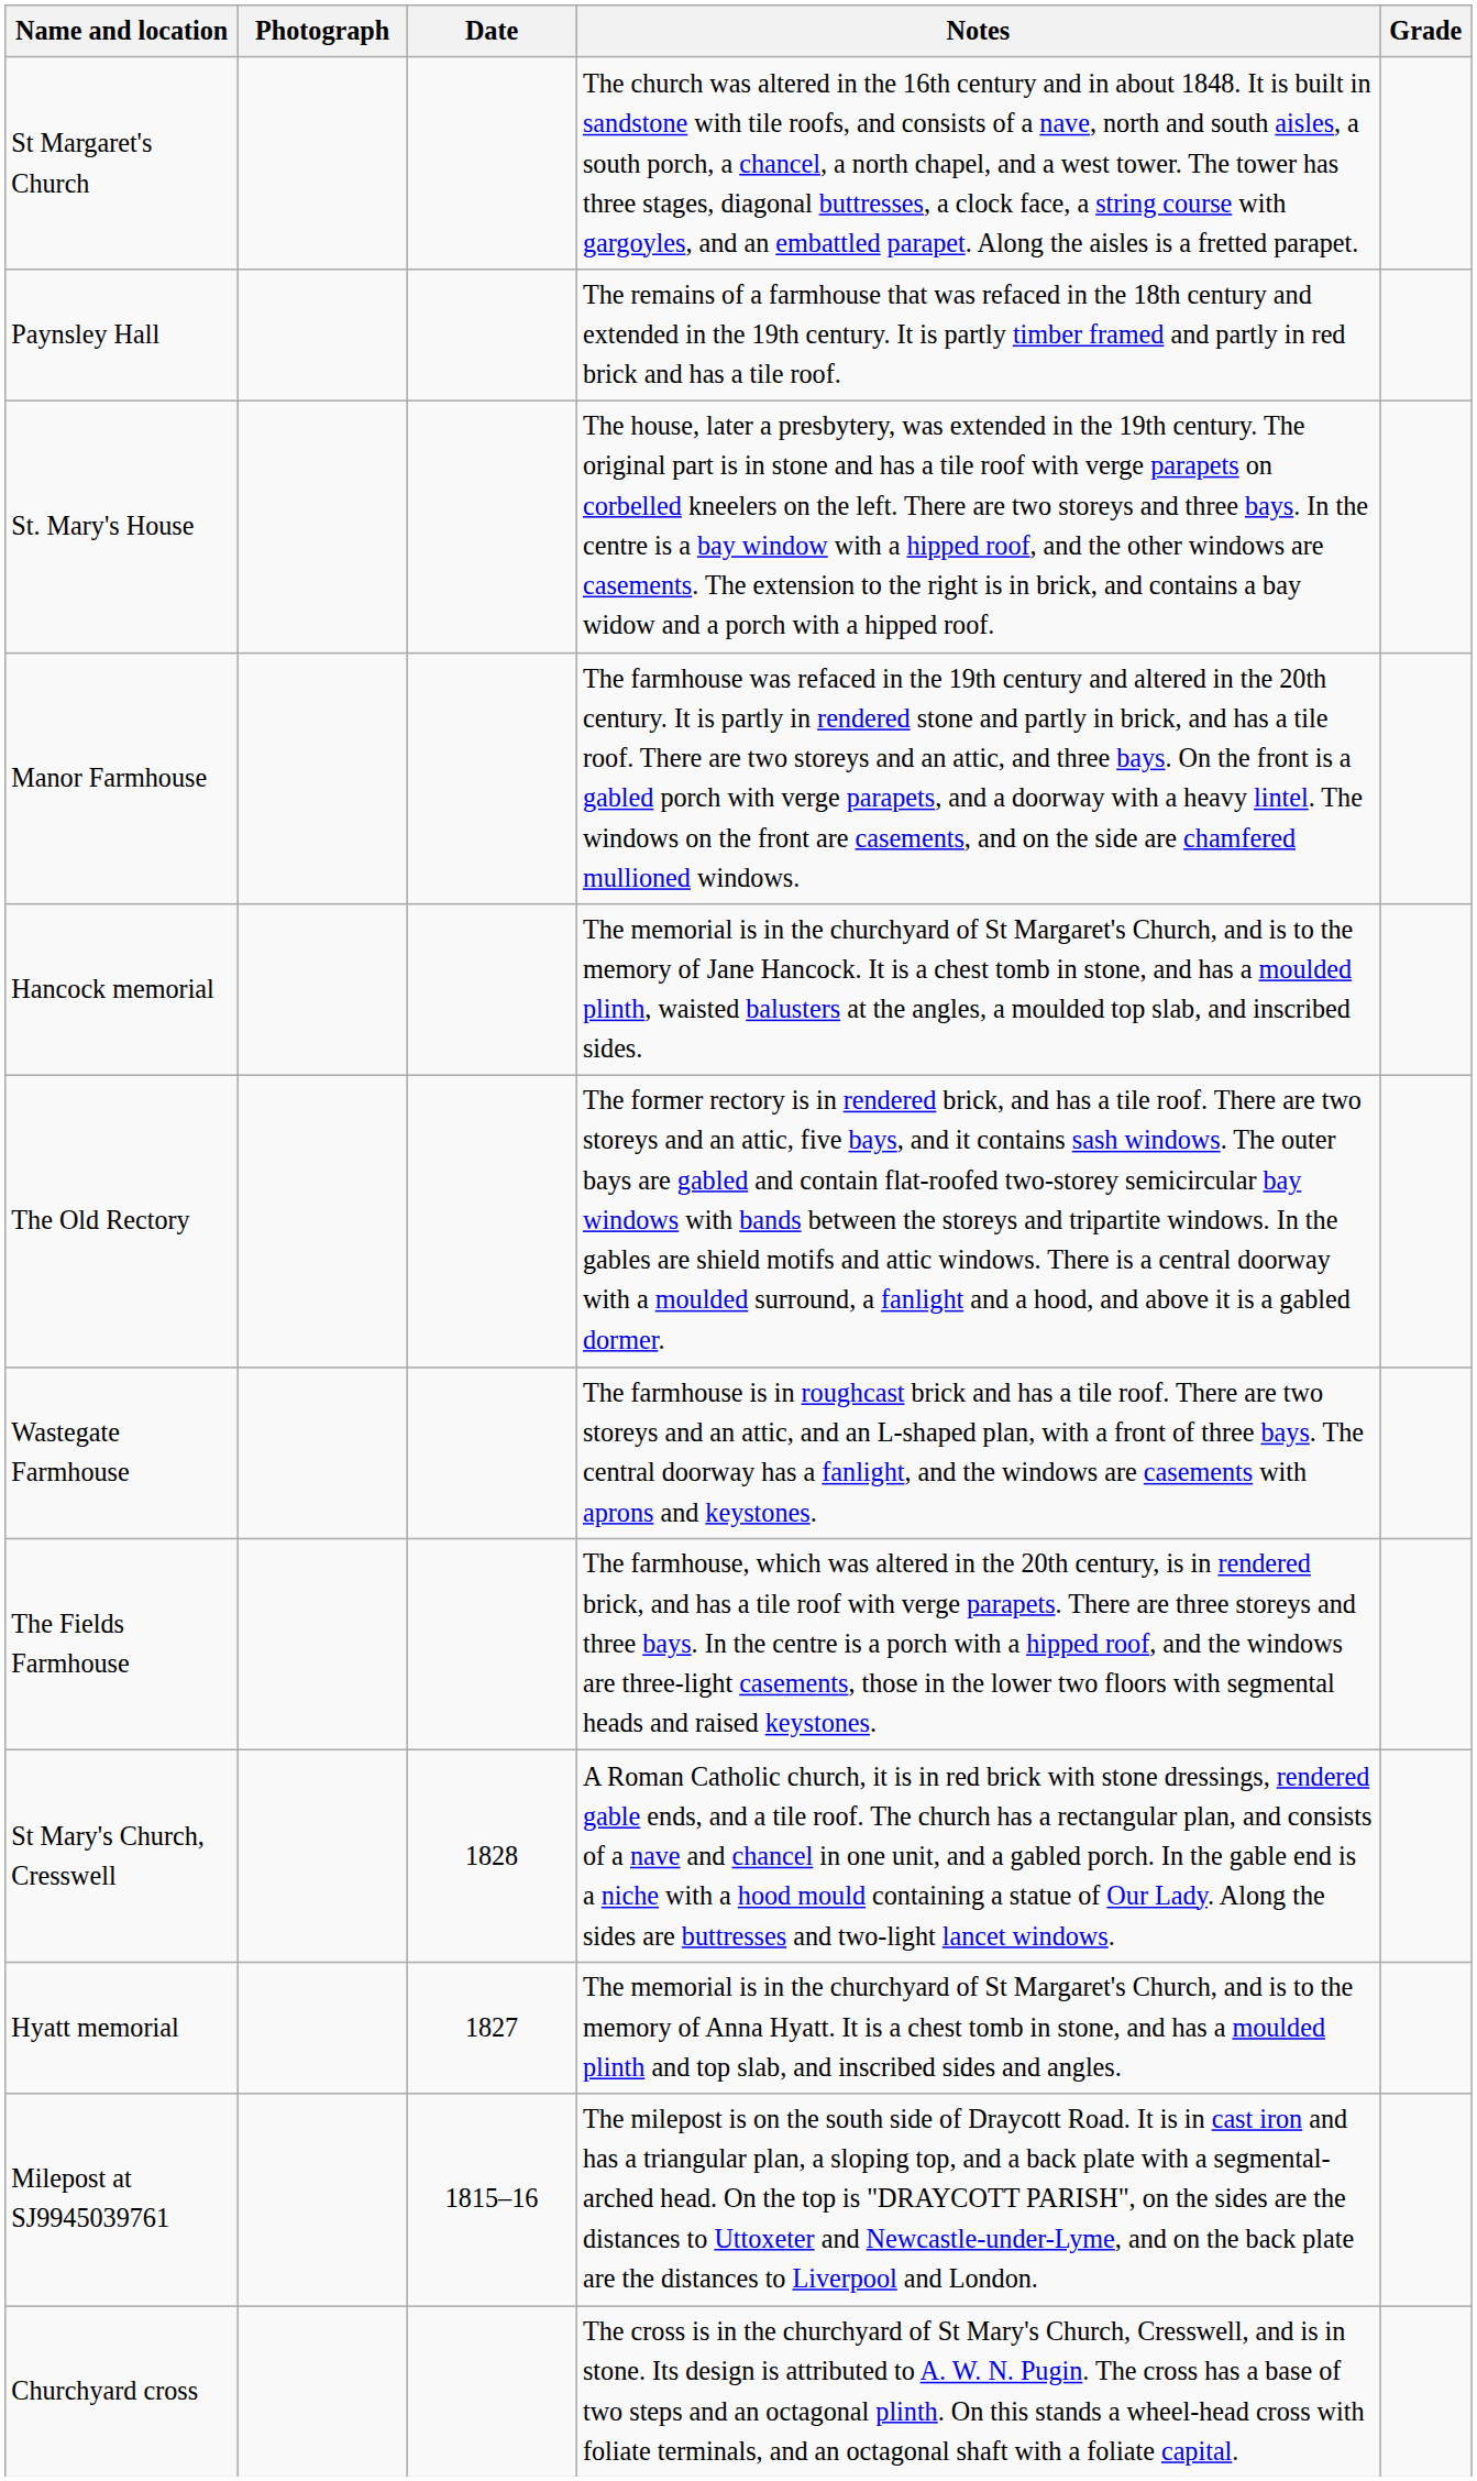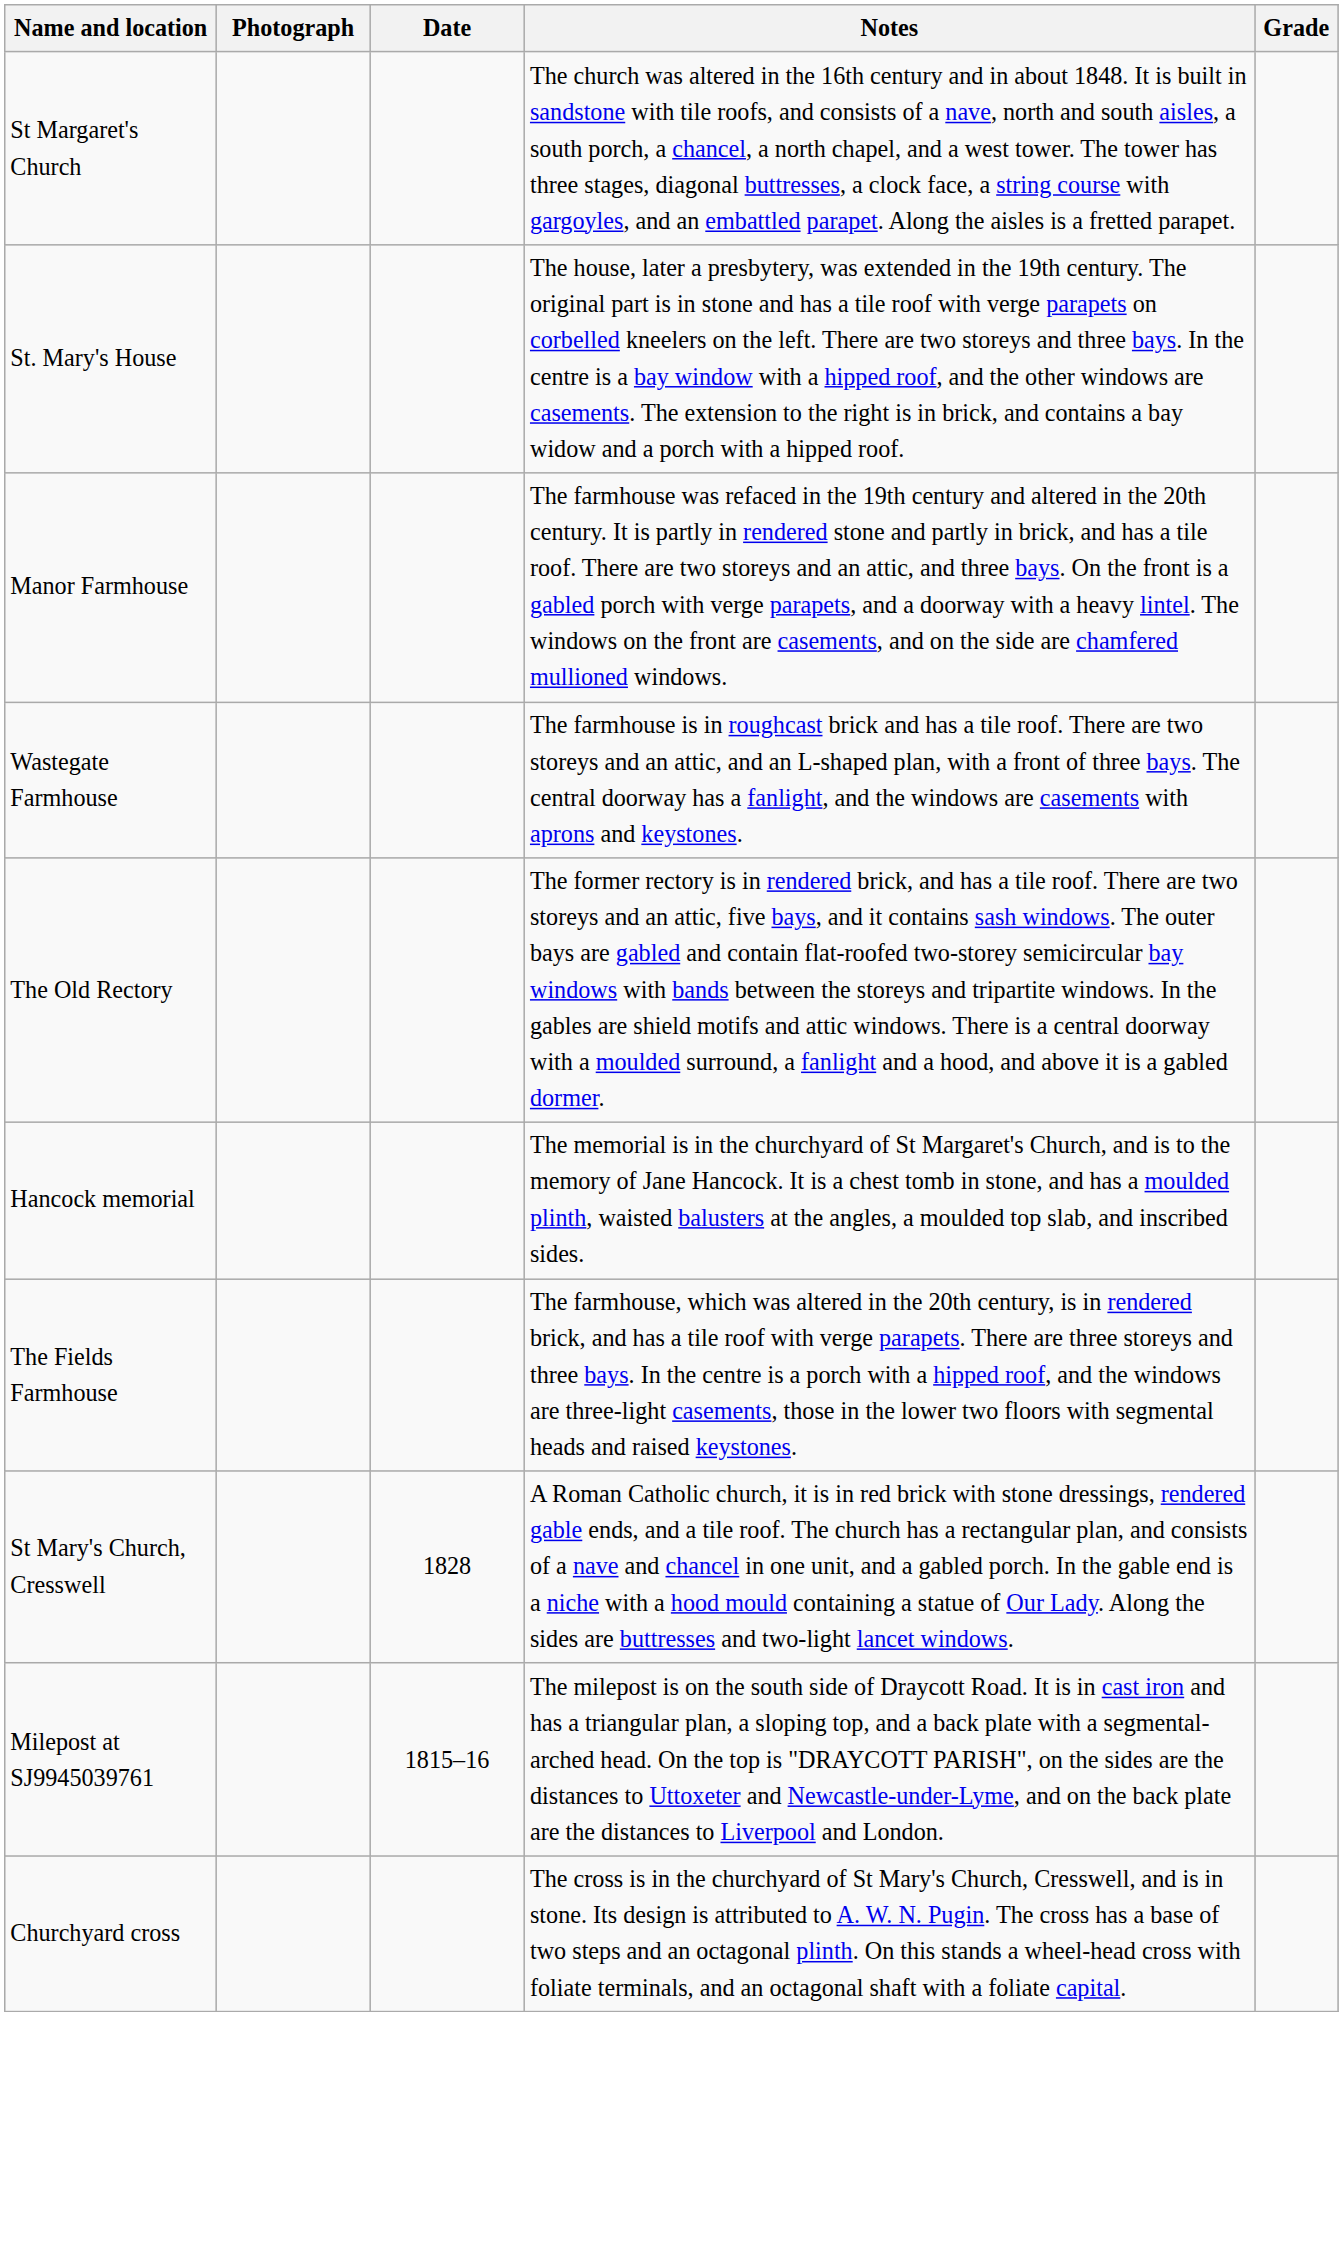 <table class="wikitable sortable plainrowheaders" style="width:100%; border:0; text-align:left; line-height:150%;">
 <tr>
 <th scope="col"  style="width:150px">Name and location</th>
 <th scope="col"  style="width:100px" class="unsortable">Photograph</th>
 <th scope="col"  style="width:120px">Date</th>
 <th scope="col"  style="width:650px" class="unsortable">Notes</th>
 <th scope="col"  style="width:50px">Grade</th>
 </tr>
 <tr>
 <td>St Margaret's Church<br><small></small></td>
 <td></td>
 <td align="center"></td>
 <td>The church was altered in the 16th century and in about 1848.  It is built in <a href='#'>sandstone</a> with tile roofs, and consists of a <a href='#'>nave</a>, north and south <a href='#'>aisles</a>, a south porch, a <a href='#'>chancel</a>, a north chapel, and a west tower.  The tower has three stages, diagonal <a href='#'>buttresses</a>, a clock face, a <a href='#'>string course</a> with <a href='#'>gargoyles</a>, and an <a href='#'>embattled</a> <a href='#'>parapet</a>.  Along the aisles is a fretted parapet.</td>
-<td align="center" ></td>
-</tr>
-<tr>
-<td>Paynsley Hall<br><small></small></td>
-<td></td>
-<td align="center"></td>
-<td>The remains of a farmhouse that was refaced in the 18th century and extended in the 19th century. It is partly <a href='#'>timber framed</a> and partly in red brick and has a tile roof.</td>
 <td align="center" ></td>
 </tr>
 <tr>
 <td>St. Mary's House<br><small></small></td>
 <td></td>
 <td align="center"></td>
 <td>The house, later a presbytery, was extended in the 19th century.  The original part is in stone and has a tile roof with verge <a href='#'>parapets</a> on <a href='#'>corbelled</a> kneelers on the left.  There are two storeys and three <a href='#'>bays</a>.  In the centre is a <a href='#'>bay window</a> with a <a href='#'>hipped roof</a>, and the other windows are <a href='#'>casements</a>.  The extension to the right is in brick, and contains a bay widow and a porch with a hipped roof.</td>
 <td align="center" ></td>
 </tr>
 <tr>
 <td>Manor Farmhouse<br><small></small></td>
 <td></td>
 <td align="center"></td>
 <td>The farmhouse was refaced in the 19th century and altered in the 20th century.  It is partly in <a href='#'>rendered</a> stone and partly in brick, and has a tile roof.  There are two storeys and an attic, and three <a href='#'>bays</a>.  On the front is a <a href='#'>gabled</a> porch with verge <a href='#'>parapets</a>, and a doorway with a heavy <a href='#'>lintel</a>.  The windows on the front are <a href='#'>casements</a>, and on the side are <a href='#'>chamfered</a> <a href='#'>mullioned</a> windows.</td>
 <td align="center" ></td>
 </tr>
 <tr>
-<td>Hancock memorial<br><small></small></td>
+<td>Wastegate Farmhouse<br><small></small></td>
 <td></td>
 <td align="center"></td>
-<td>The memorial is in the churchyard of St Margaret's Church, and is to the memory of Jane Hancock.  It is a chest tomb in stone, and has a <a href='#'>moulded</a> <a href='#'>plinth</a>, waisted <a href='#'>balusters</a> at the angles, a moulded top slab, and inscribed sides.</td>
+<td>The farmhouse is in <a href='#'>roughcast</a> brick and has a tile roof.  There are two storeys and an attic, and an L-shaped plan, with a front of three <a href='#'>bays</a>.  The central doorway has a <a href='#'>fanlight</a>, and the windows are <a href='#'>casements</a> with <a href='#'>aprons</a> and <a href='#'>keystones</a>.</td>
 <td align="center" ></td>
 </tr>
 <tr>
 <td>The Old Rectory<br><small></small></td>
 <td></td>
 <td align="center"></td>
 <td>The former rectory is in <a href='#'>rendered</a> brick, and has a tile roof.  There are two storeys and an attic, five <a href='#'>bays</a>, and it contains <a href='#'>sash windows</a>.  The outer bays are <a href='#'>gabled</a> and contain flat-roofed two-storey semicircular <a href='#'>bay windows</a> with <a href='#'>bands</a> between the storeys and tripartite windows.  In the gables are shield motifs and attic windows.  There is a central doorway with a <a href='#'>moulded</a> surround, a <a href='#'>fanlight</a> and a hood, and above it is a gabled <a href='#'>dormer</a>.</td>
 <td align="center" ></td>
 </tr>
 <tr>
-<td>Wastegate Farmhouse<br><small></small></td>
+<td>Hancock memorial<br><small></small></td>
 <td></td>
 <td align="center"></td>
-<td>The farmhouse is in <a href='#'>roughcast</a> brick and has a tile roof.  There are two storeys and an attic, and an L-shaped plan, with a front of three <a href='#'>bays</a>.  The central doorway has a <a href='#'>fanlight</a>, and the windows are <a href='#'>casements</a> with <a href='#'>aprons</a> and <a href='#'>keystones</a>.</td>
+<td>The memorial is in the churchyard of St Margaret's Church, and is to the memory of Jane Hancock.  It is a chest tomb in stone, and has a <a href='#'>moulded</a> <a href='#'>plinth</a>, waisted <a href='#'>balusters</a> at the angles, a moulded top slab, and inscribed sides.</td>
 <td align="center" ></td>
 </tr>
 <tr>
 <td>The Fields Farmhouse<br><small></small></td>
 <td></td>
 <td align="center"></td>
 <td>The farmhouse, which  was altered in the 20th century, is in <a href='#'>rendered</a> brick, and has a tile roof with verge <a href='#'>parapets</a>.  There are three storeys and three <a href='#'>bays</a>.  In the centre is a porch with a <a href='#'>hipped roof</a>, and the windows are three-light <a href='#'>casements</a>, those in the lower two floors with segmental heads and raised <a href='#'>keystones</a>.</td>
 <td align="center" ></td>
 </tr>
 <tr>
 <td>St Mary's Church, Cresswell<br><small></small></td>
 <td></td>
 <td align="center">1828</td>
 <td>A Roman Catholic church, it is in red brick with stone dressings, <a href='#'>rendered</a> <a href='#'>gable</a> ends, and a tile roof.  The church has a rectangular plan, and consists of a <a href='#'>nave</a> and <a href='#'>chancel</a> in one unit, and a gabled porch.  In the gable end is a <a href='#'>niche</a> with a <a href='#'>hood mould</a> containing a statue of <a href='#'>Our Lady</a>.  Along the sides are <a href='#'>buttresses</a> and two-light <a href='#'>lancet windows</a>.</td>
-<td align="center" ></td>
-</tr>
-<tr>
-<td>Hyatt memorial<br><small></small></td>
-<td></td>
-<td align="center">1827</td>
-<td>The memorial is in the churchyard of St Margaret's Church, and is to the memory of Anna Hyatt.  It is a chest tomb in stone, and has a <a href='#'>moulded</a> <a href='#'>plinth</a> and top slab, and inscribed sides and angles.</td>
 <td align="center" ></td>
 </tr>
 <tr>
 <td>Milepost at SJ9945039761<br><small></small></td>
 <td></td>
 <td align="center">1815–16</td>
 <td>The milepost is on the south side of Draycott Road.  It is in <a href='#'>cast iron</a> and has a triangular plan, a sloping top, and a back plate with a segmental-arched head.  On the top is "DRAYCOTT PARISH", on the sides are the distances to <a href='#'>Uttoxeter</a> and <a href='#'>Newcastle-under-Lyme</a>, and on the back plate are the distances to <a href='#'>Liverpool</a> and London.</td>
 <td align="center" ></td>
 </tr>
 <tr>
 <td>Churchyard cross<br><small></small></td>
 <td></td>
 <td align="center"></td>
 <td>The cross is in the churchyard of St Mary's Church, Cresswell, and is in stone.  Its design is attributed to <a href='#'>A. W. N. Pugin</a>.  The cross has a base of two steps and an octagonal <a href='#'>plinth</a>.  On this stands a wheel-head cross with foliate terminals, and an octagonal shaft with a foliate <a href='#'>capital</a>.</td>
 <td align="center" ></td>
 </tr>
 <tr>
 </tr>
 </table>
